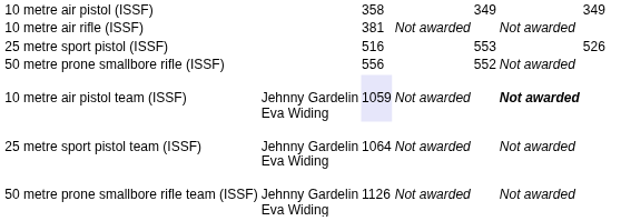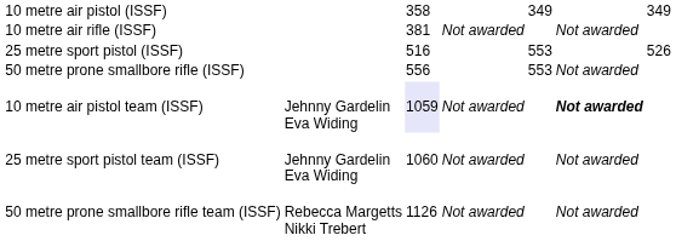 <table>
 <tr>
 <td>10 metre air pistol (ISSF)</td>
 <td></td>
 <td>358</td>
 <td></td>
 <td>349</td>
 <td></td>
 <td>349</td>
 </tr>
 <tr>
 <td>10 metre air rifle (ISSF)</td>
 <td></td>
 <td>381</td>
 <td><em>Not awarded</em></td>
 <td></td>
 <td><em>Not awarded</em></td>
 <td></td>
 </tr>
 <tr>
 <td>25 metre sport pistol (ISSF)</td>
 <td></td>
 <td>516</td>
 <td></td>
 <td>553</td>
 <td></td>
 <td>526</td>
 </tr>
 <tr>
 <td>50 metre prone smallbore rifle (ISSF)</td>
 <td></td>
 <td>556</td>
 <td></td>
-<td>552</td>
+<td>553</td>
 <td><em>Not awarded</em></td>
 <td></td>
 </tr>
 <tr>
 <td>10 metre air pistol team (ISSF)</td>
 <td><br>Jehnny Gardelin<br>Eva Widing</td>
 <td style="background: lavender;">1059</td>
 <td><em>Not awarded</em></td>
 <td></td>
 <td><strong><em>Not awarded</em></strong></td>
 <td></td>
 </tr>
 <tr>
 <td>25 metre sport pistol team (ISSF)</td>
 <td><br>Jehnny Gardelin<br>Eva Widing</td>
-<td>1064</td>
+<td>1060</td>
 <td><em>Not awarded</em></td>
 <td></td>
 <td><em>Not awarded</em></td>
 <td></td>
 </tr>
 <tr>
 <td>50 metre prone smallbore rifle team (ISSF)</td>
-<td><br>Jehnny Gardelin<br>Eva Widing</td>
+<td><br>Rebecca Margetts<br>Nikki Trebert</td>
 <td>1126</td>
 <td><em>Not awarded</em></td>
 <td></td>
 <td><em>Not awarded</em></td>
 <td></td>
 </tr>
 </table>
